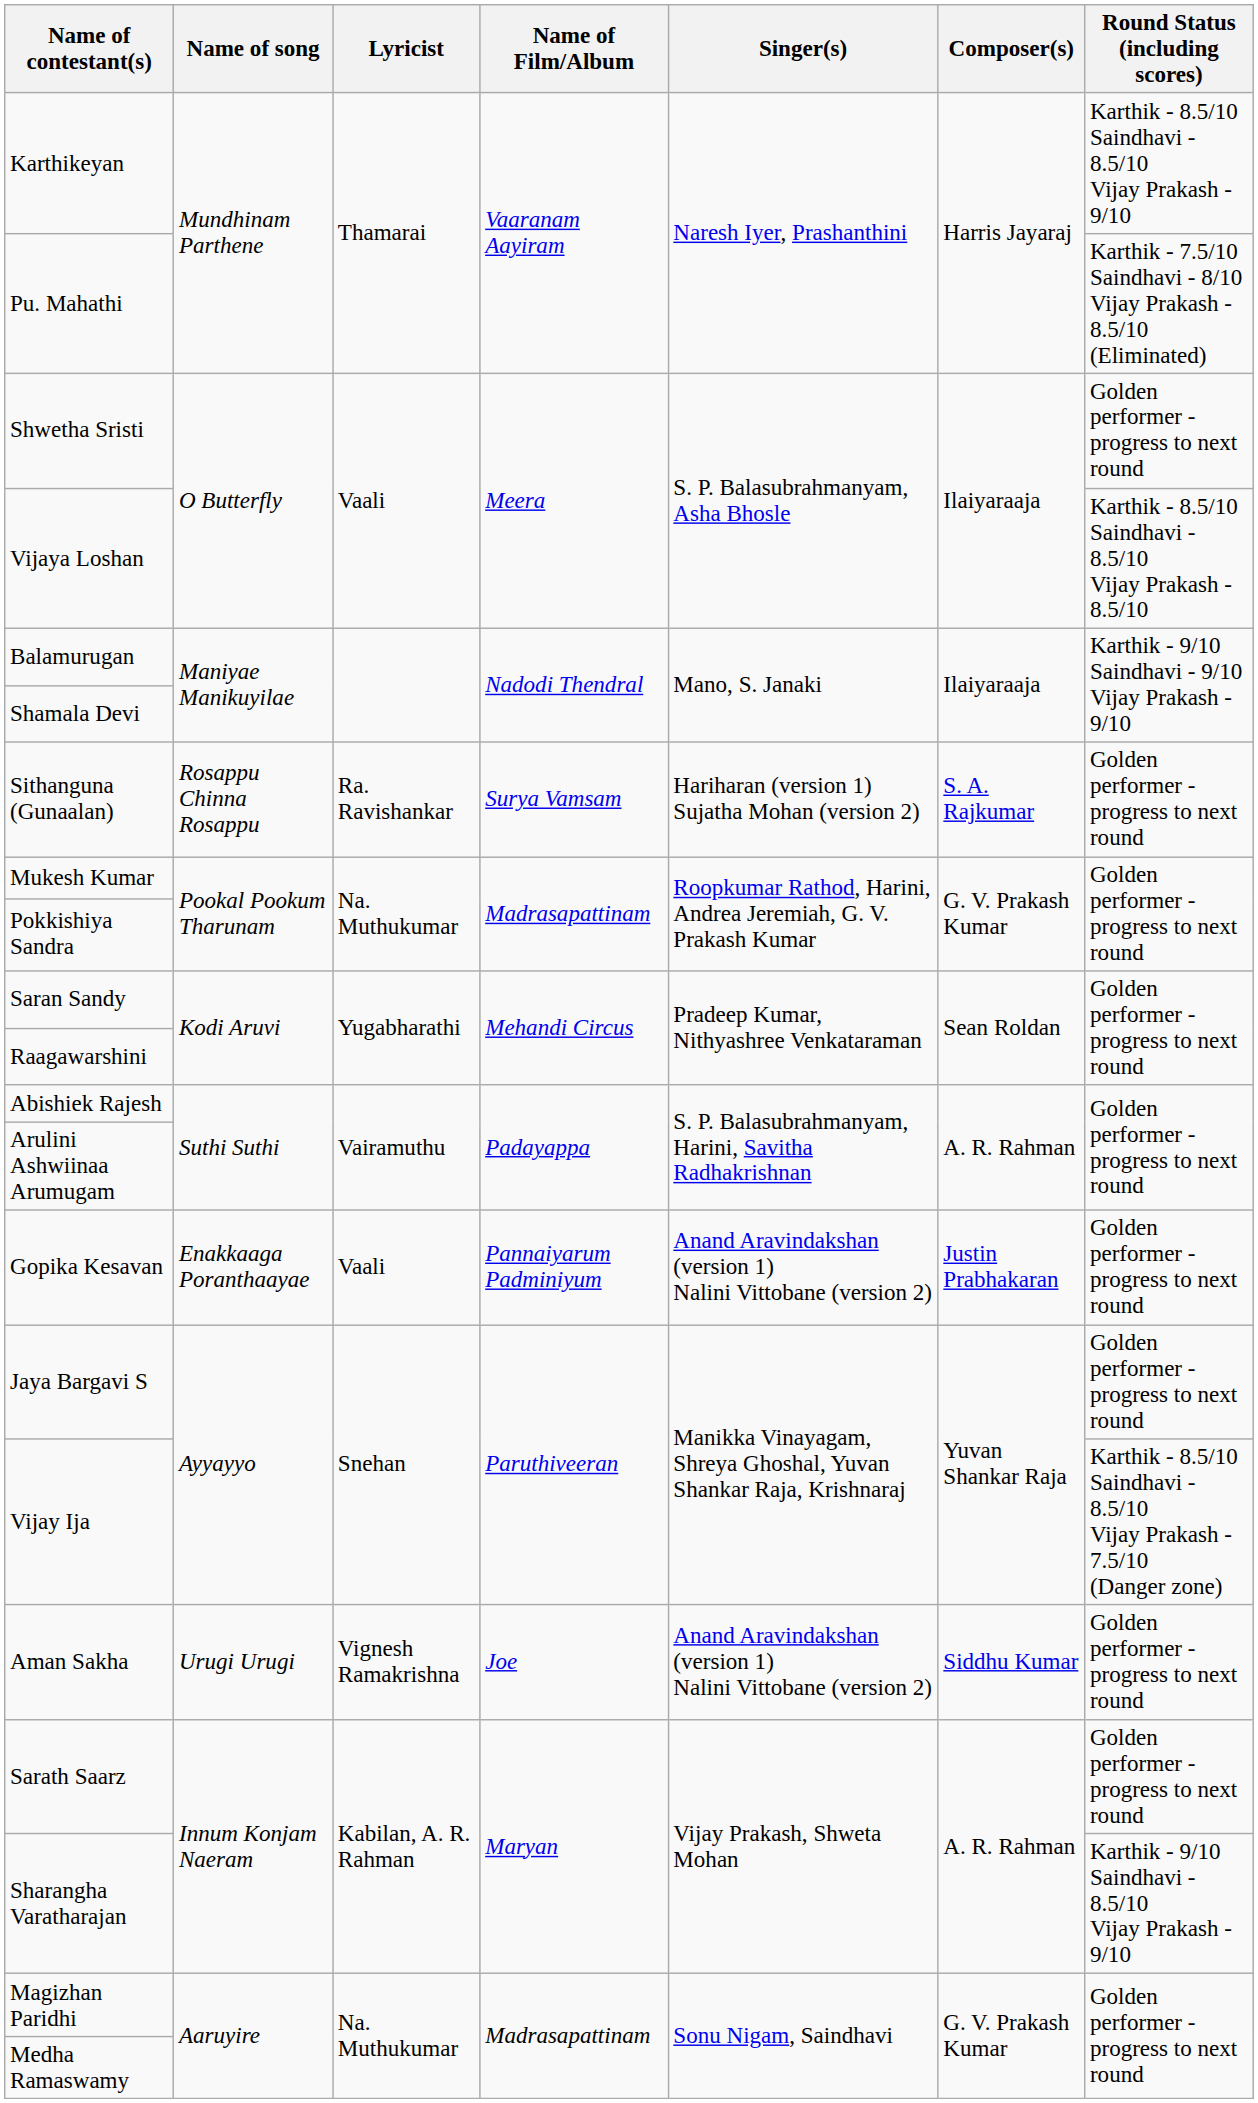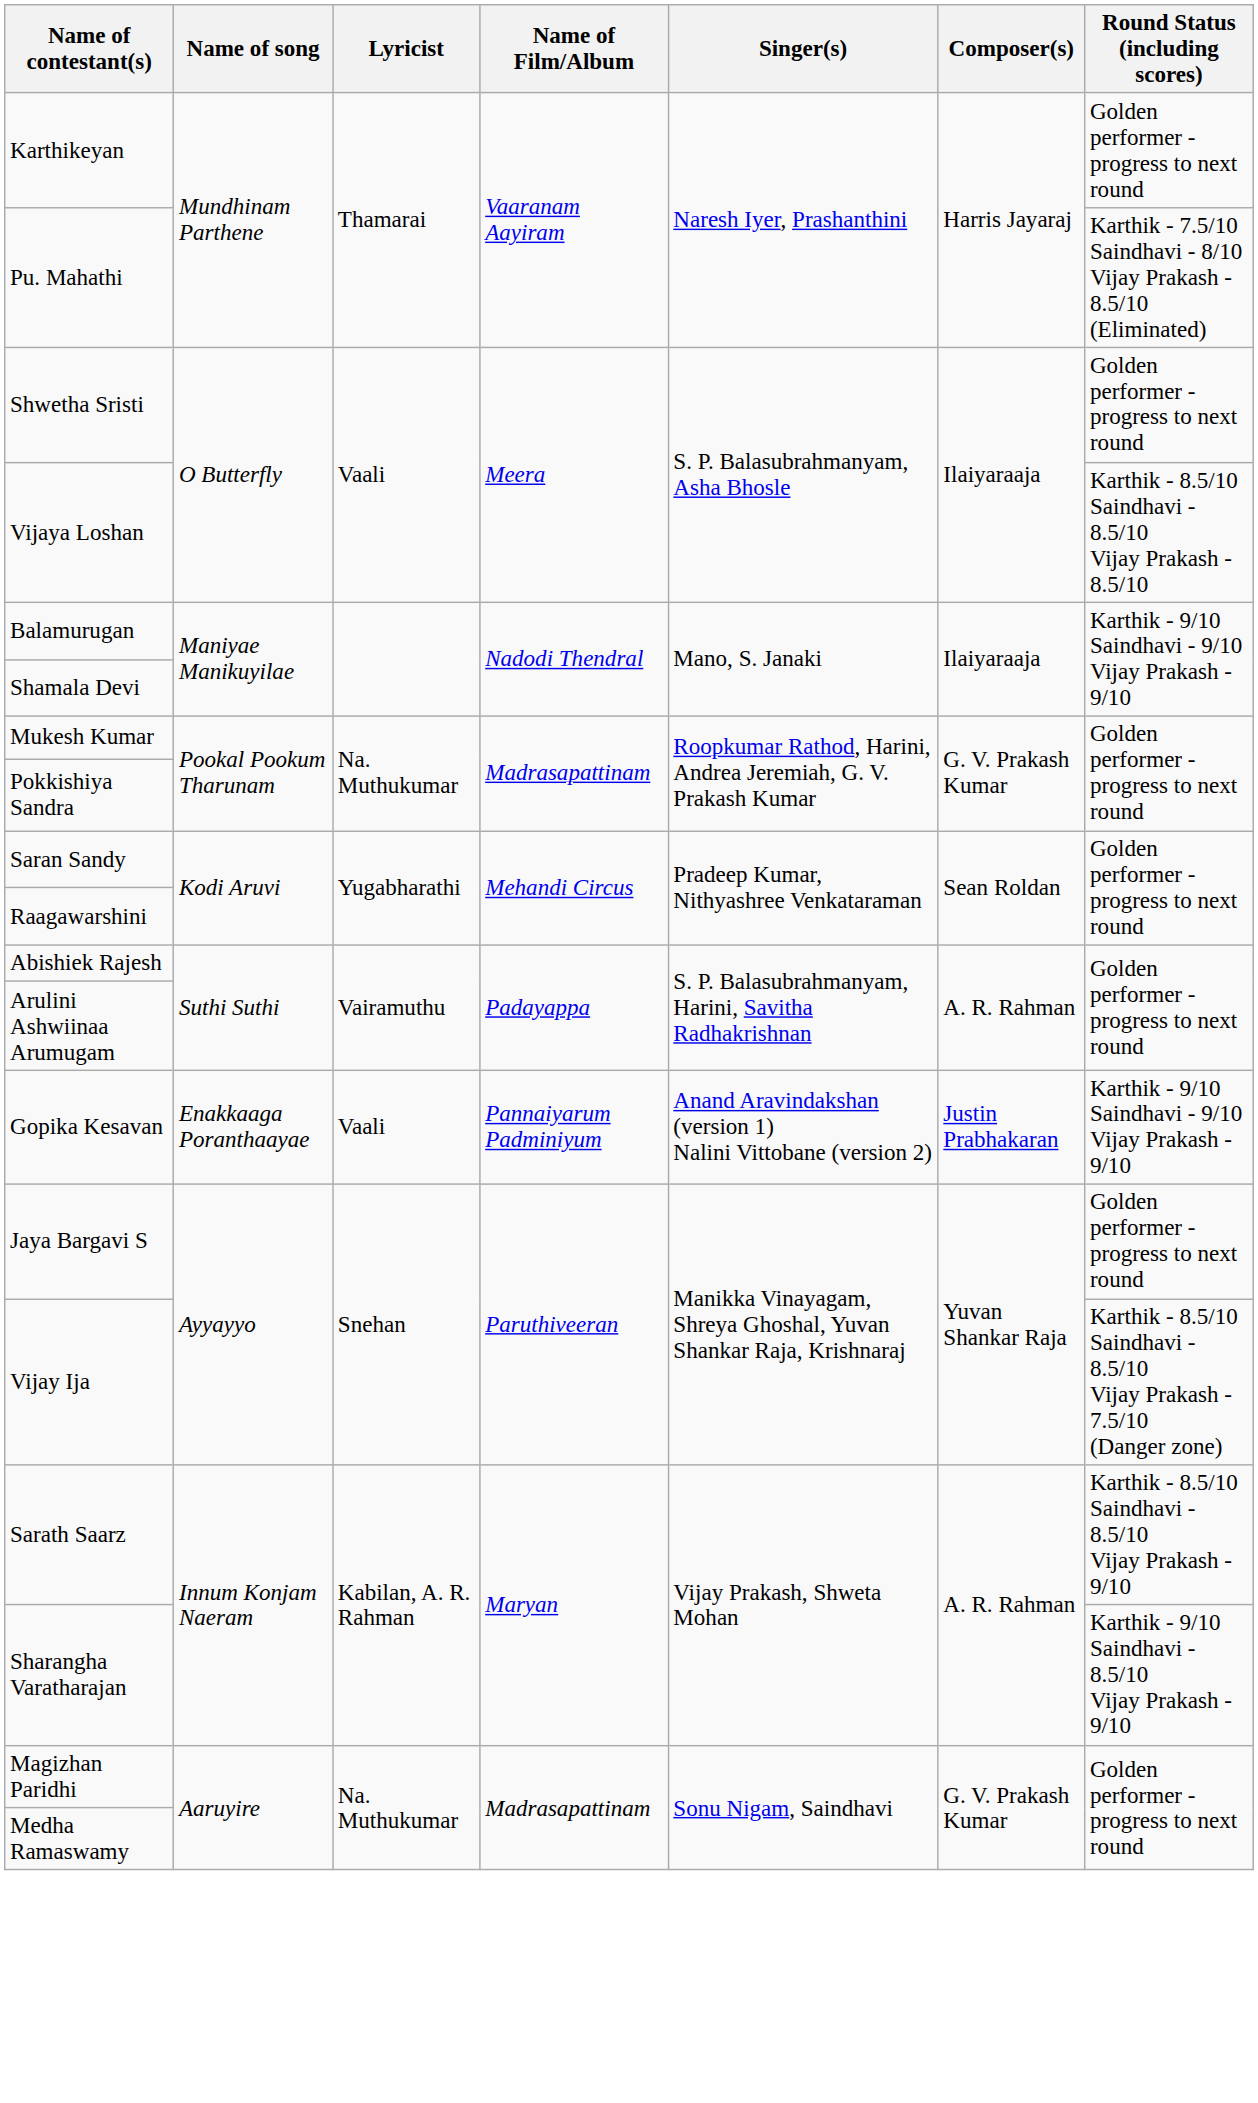 <table class="wikitable">
 <tr>
 <th>Name of contestant(s)</th>
 <th>Name of song</th>
 <th>Lyricist</th>
 <th>Name of Film/Album</th>
 <th>Singer(s)</th>
 <th>Composer(s)</th>
 <th>Round Status (including scores)</th>
 </tr>
 <tr>
 <td>Karthikeyan</td>
 <td rowspan="2"><em>Mundhinam Parthene</em></td>
 <td rowspan="2">Thamarai</td>
 <td rowspan="2"><a href='#'><em>Vaaranam Aayiram</em></a></td>
 <td rowspan="2"><a href='#'>Naresh Iyer</a>, <a href='#'>Prashanthini</a></td>
 <td rowspan="2">Harris Jayaraj</td>
-<td>Karthik - 8.5/10<br>Saindhavi - 8.5/10<br>Vijay Prakash - 9/10</td>
+<td>Golden performer - progress to next round</td>
 </tr>
 <tr>
 <td>Pu. Mahathi</td>
 <td>Karthik - 7.5/10<br>Saindhavi - 8/10<br>Vijay Prakash - 8.5/10<br>(Eliminated)</td>
 </tr>
 <tr>
 <td>Shwetha Sristi</td>
 <td rowspan="2"><em>O Butterfly</em></td>
 <td rowspan="2">Vaali</td>
 <td rowspan="2"><a href='#'><em>Meera</em></a></td>
 <td rowspan="2">S. P. Balasubrahmanyam, <a href='#'>Asha Bhosle</a></td>
 <td rowspan="2">Ilaiyaraaja</td>
 <td>Golden performer - progress to next round</td>
 </tr>
 <tr>
 <td>Vijaya Loshan</td>
 <td>Karthik - 8.5/10<br>Saindhavi - 8.5/10<br>Vijay Prakash - 8.5/10</td>
 </tr>
 <tr>
 <td>Balamurugan</td>
 <td rowspan="2"><em>Maniyae Manikuyilae</em></td>
 <td rowspan="2"></td>
 <td rowspan="2"><a href='#'><em>Nadodi Thendral</em></a></td>
 <td rowspan="2">Mano, S. Janaki</td>
 <td rowspan="2">Ilaiyaraaja</td>
 <td rowspan="2">Karthik - 9/10<br>Saindhavi - 9/10<br>Vijay Prakash - 9/10</td>
 </tr>
 <tr>
 <td>Shamala Devi</td>
-</tr>
-<tr>
-<td>Sithanguna (Gunaalan)</td>
-<td><em>Rosappu Chinna Rosappu</em></td>
-<td>Ra. Ravishankar</td>
-<td><a href='#'><em>Surya Vamsam</em></a></td>
-<td>Hariharan (version 1)<br>Sujatha Mohan (version 2)</td>
-<td><a href='#'>S. A. Rajkumar</a></td>
-<td>Golden performer - progress to next round</td>
 </tr>
 <tr>
 <td>Mukesh Kumar</td>
 <td rowspan="2"><em>Pookal Pookum Tharunam</em></td>
 <td rowspan="2">Na. Muthukumar</td>
 <td rowspan="2"><a href='#'><em>Madrasapattinam</em></a></td>
 <td rowspan="2"><a href='#'>Roopkumar Rathod</a>, Harini, Andrea Jeremiah, G. V. Prakash Kumar</td>
 <td rowspan="2">G. V. Prakash Kumar</td>
 <td rowspan="2">Golden performer - progress to next round</td>
 </tr>
 <tr>
 <td>Pokkishiya Sandra</td>
 </tr>
 <tr>
 <td>Saran Sandy</td>
 <td rowspan="2"><em>Kodi Aruvi</em></td>
 <td rowspan="2">Yugabharathi</td>
 <td rowspan="2"><a href='#'><em>Mehandi Circus</em></a></td>
 <td rowspan="2">Pradeep Kumar, Nithyashree Venkataraman</td>
 <td rowspan="2">Sean Roldan</td>
 <td rowspan="2">Golden performer - progress to next round</td>
 </tr>
 <tr>
 <td>Raagawarshini</td>
 </tr>
 <tr>
 <td>Abishiek Rajesh</td>
 <td rowspan="2"><em>Suthi Suthi</em></td>
 <td rowspan="2">Vairamuthu</td>
 <td rowspan="2"><a href='#'><em>Padayappa</em></a></td>
 <td rowspan="2">S. P. Balasubrahmanyam, Harini, <a href='#'>Savitha Radhakrishnan</a></td>
 <td rowspan="2">A. R. Rahman</td>
 <td rowspan="2">Golden performer - progress to next round</td>
 </tr>
 <tr>
 <td>Arulini Ashwiinaa Arumugam</td>
 </tr>
 <tr>
 <td>Gopika Kesavan</td>
 <td><em>Enakkaaga Poranthaayae</em></td>
 <td>Vaali</td>
 <td><a href='#'><em>Pannaiyarum Padminiyum</em></a></td>
 <td><a href='#'>Anand Aravindakshan</a> (version 1)<br>Nalini Vittobane (version 2)</td>
 <td><a href='#'>Justin Prabhakaran</a></td>
-<td>Golden performer - progress to next round</td>
+<td>Karthik - 9/10<br>Saindhavi - 9/10<br>Vijay Prakash - 9/10</td>
 </tr>
 <tr>
 <td>Jaya Bargavi S</td>
 <td rowspan="2"><em>Ayyayyo</em></td>
 <td rowspan="2">Snehan</td>
 <td rowspan="2"><a href='#'><em>Paruthiveeran</em></a></td>
 <td rowspan="2">Manikka Vinayagam, Shreya Ghoshal, Yuvan Shankar Raja, Krishnaraj</td>
 <td rowspan="2">Yuvan Shankar Raja</td>
 <td>Golden performer - progress to next round</td>
 </tr>
 <tr>
 <td>Vijay Ija</td>
 <td>Karthik - 8.5/10<br>Saindhavi - 8.5/10<br>Vijay Prakash - 7.5/10<br>(Danger zone)</td>
 </tr>
 <tr>
-<td>Aman Sakha</td>
-<td><em>Urugi Urugi</em></td>
-<td>Vignesh Ramakrishna</td>
-<td><a href='#'><em>Joe</em></a></td>
-<td><a href='#'>Anand Aravindakshan</a> (version 1)<br>Nalini Vittobane (version 2)</td>
-<td><a href='#'>Siddhu Kumar</a></td>
-<td>Golden performer - progress to next round</td>
-</tr>
-<tr>
 <td>Sarath Saarz</td>
 <td rowspan="2"><em>Innum Konjam Naeram</em></td>
 <td rowspan="2">Kabilan, A. R. Rahman</td>
 <td rowspan="2"><a href='#'><em>Maryan</em></a></td>
 <td rowspan="2">Vijay Prakash, Shweta Mohan</td>
 <td rowspan="2">A. R. Rahman</td>
-<td>Golden performer - progress to next round</td>
+<td>Karthik - 8.5/10<br>Saindhavi - 8.5/10<br>Vijay Prakash - 9/10</td>
 </tr>
 <tr>
 <td>Sharangha Varatharajan</td>
 <td>Karthik - 9/10<br>Saindhavi - 8.5/10<br>Vijay Prakash - 9/10</td>
 </tr>
 <tr>
 <td>Magizhan Paridhi</td>
 <td rowspan="2"><em>Aaruyire</em></td>
 <td rowspan="2">Na. Muthukumar</td>
 <td rowspan="2"><em>Madrasapattinam</em></td>
 <td rowspan="2"><a href='#'>Sonu Nigam</a>, Saindhavi</td>
 <td rowspan="2">G. V. Prakash Kumar</td>
 <td rowspan="2">Golden performer - progress to next round</td>
 </tr>
 <tr>
 <td>Medha Ramaswamy</td>
 </tr>
 </table>
